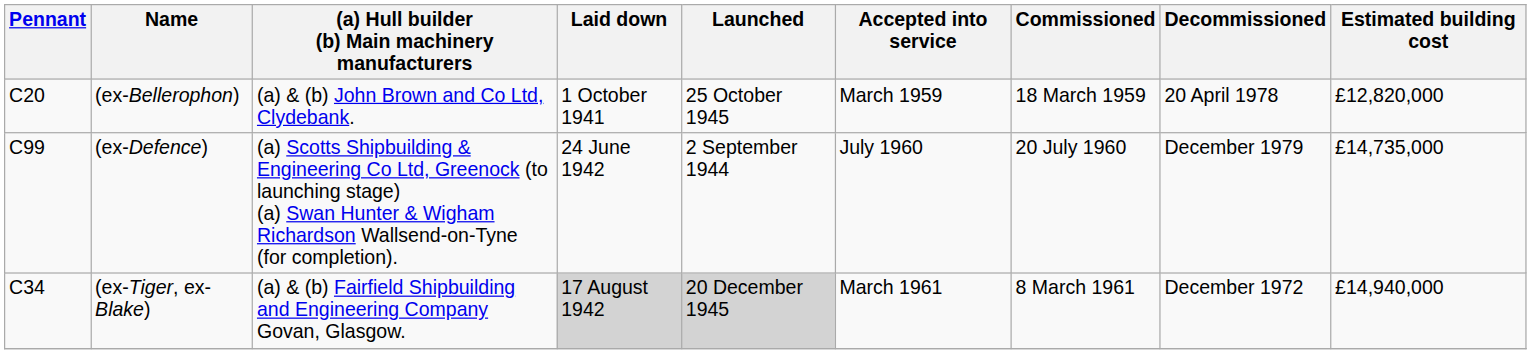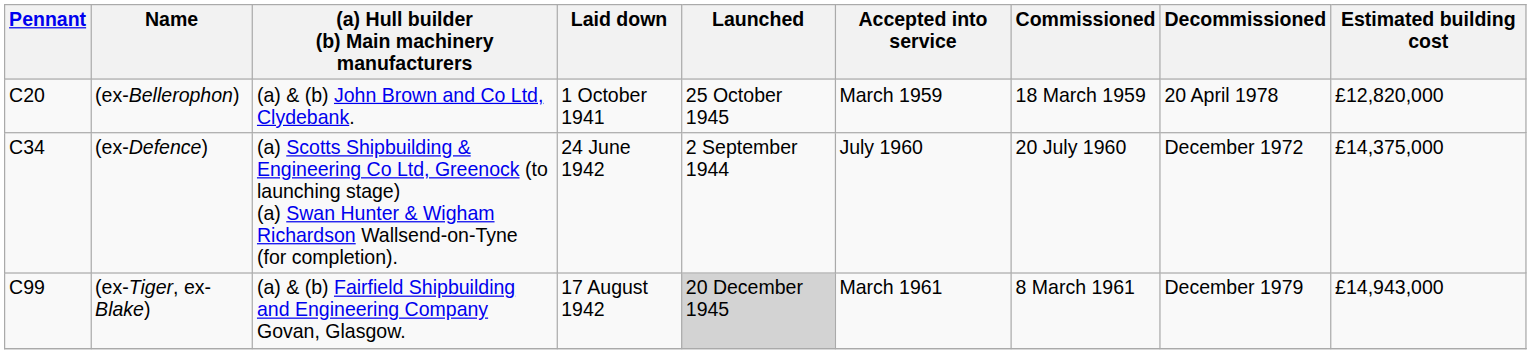 <table class="wikitable">
 <tr valign=top>
 <th><a href='#'>Pennant</a></th>
 <th>Name</th>
 <th width="20%">(a) Hull builder<br>(b) Main machinery manufacturers</th>
 <th>Laid down</th>
 <th>Launched</th>
 <th>Accepted into service</th>
 <th>Commissioned</th>
 <th>Decommissioned</th>
 <th>Estimated building cost</th>
 </tr>
 <tr valign=top>
 <td>C20</td>
 <td> (ex-<em>Bellerophon</em>) </td>
 <td>(a) & (b) <a href='#'>John Brown and Co Ltd, Clydebank</a>.</td>
 <td>1 October 1941 </td>
 <td>25 October 1945 </td>
 <td>March 1959 </td>
 <td>18 March 1959 </td>
 <td>20 April 1978 </td>
 <td>£12,820,000 </td>
 </tr>
 <tr valign=top>
-<td>C99</td>
+<td>C34</td>
 <td> (ex-<em>Defence</em>) </td>
 <td>(a) <a href='#'>Scotts Shipbuilding & Engineering Co Ltd, Greenock</a> (to launching stage)<br>(a) <a href='#'>Swan Hunter & Wigham Richardson</a> Wallsend-on-Tyne (for completion).</td>
 <td>24 June 1942 </td>
 <td>2 September 1944 </td>
 <td>July 1960 </td>
 <td>20 July 1960 </td>
-<td>December 1979 </td>
-<td>£14,735,000 </td>
+<td>December 1972 </td>
+<td>£14,375,000 </td>
 </tr>
 <tr valign=top>
-<td>C34</td>
+<td>C99</td>
 <td> (ex-<em>Tiger</em>, ex-<em>Blake</em>) </td>
 <td>(a) & (b) <a href='#'>Fairfield Shipbuilding and Engineering Company</a> Govan, Glasgow.</td>
-<td style="background: lightgrey;">17 August 1942 </td>
+<td>17 August 1942 </td>
 <td style="background: lightgrey;">20 December 1945 </td>
 <td>March 1961 </td>
 <td>8 March 1961 </td>
-<td>December 1972 </td>
-<td>£14,940,000 </td>
+<td>December 1979 </td>
+<td>£14,943,000 </td>
 </tr>
 <tr>
 </tr>
 </table>
